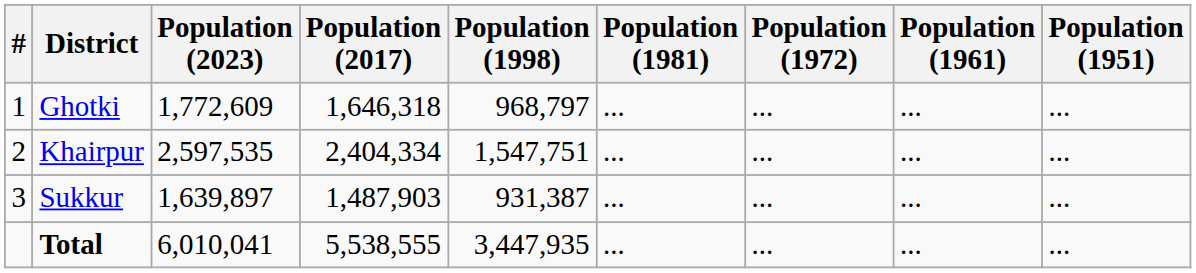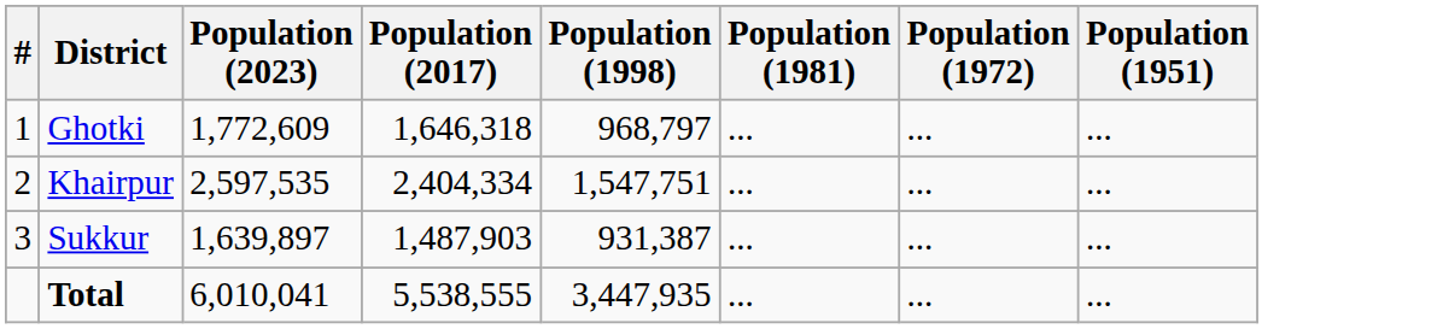 <table class="wikitable sortable" align="center">
 <tr>
 <th>#</th>
 <th>District</th>
 <th>Population<br>(2023)</th>
 <th>Population<br>(2017)</th>
 <th>Population<br>(1998)</th>
 <th>Population<br>(1981)</th>
 <th>Population<br>(1972)</th>
-<th>Population<br>(1961)</th>
 <th>Population<br>(1951)</th>
 </tr>
 <tr>
 <td>1</td>
 <td><a href='#'>Ghotki</a></td>
 <td>1,772,609</td>
 <td align="right">1,646,318</td>
 <td align="right">968,797</td>
-<td>...</td>
 <td>...</td>
 <td>...</td>
 <td>...</td>
 </tr>
 <tr>
 <td>2</td>
 <td><a href='#'>Khairpur</a></td>
 <td>2,597,535</td>
 <td align="right">2,404,334</td>
 <td align="right">1,547,751</td>
 <td>...</td>
 <td>...</td>
 <td>...</td>
-<td>...</td>
 </tr>
 <tr>
 <td>3</td>
 <td><a href='#'>Sukkur</a></td>
 <td>1,639,897</td>
 <td align="right">1,487,903</td>
 <td align="right">931,387</td>
-<td>...</td>
 <td>...</td>
 <td>...</td>
 <td>...</td>
 </tr>
 <tr>
 <td></td>
 <td><strong>Total</strong></td>
 <td>6,010,041</td>
 <td align="right">5,538,555</td>
 <td align="right">3,447,935</td>
 <td>...</td>
 <td>...</td>
 <td>...</td>
-<td>...</td>
 </tr>
 </table>
